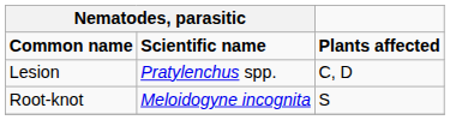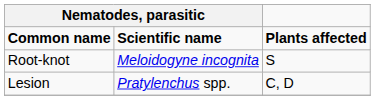 <table class="wikitable" style="clear">
 <tr>
 <th colspan=2><strong>Nematodes, parasitic</strong><br></th>
 </tr>
 <tr>
 <td><strong>Common name</strong></td>
 <td><strong>Scientific name</strong></td>
 <td><strong>Plants affected</strong></td>
 </tr>
 <tr>
+<td>Root-knot</td>
+<td><em><a href='#'>Meloidogyne incognita</a></em></td>
+<td>S</td>
+</tr>
+<tr>
 <td>Lesion</td>
 <td><em><a href='#'>Pratylenchus</a></em> spp.</td>
 <td>C, D</td>
 </tr>
 <tr>
-<td>Root-knot</td>
-<td><em><a href='#'>Meloidogyne incognita</a></em></td>
-<td>S</td>
-</tr>
-<tr>
 </tr>
 </table>
